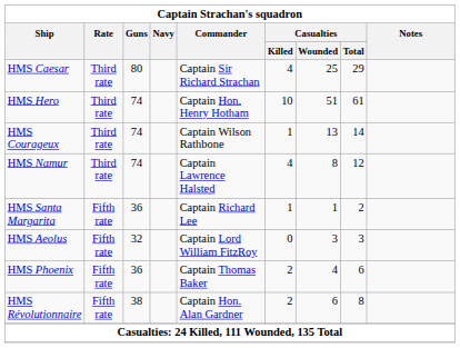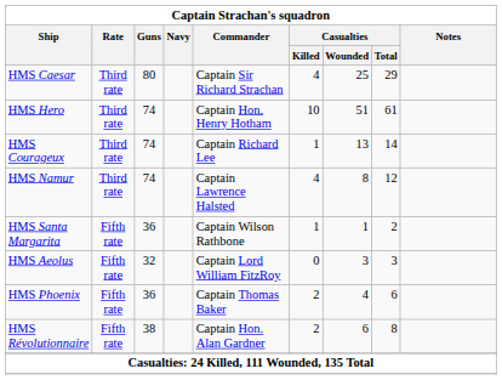 <table class="wikitable" width=100%>
 <tr valign="top">
 <th colspan="11" style="background: white">Captain Strachan's squadron</th>
 </tr>
 <tr valign="top"|- valign="top">
 <th width=10%; align= center rowspan=2><small> Ship </small></th>
 <th width=10%; align= center rowspan=2><small> Rate </small></th>
 <th width=5%; align= center rowspan=2><small> Guns </small></th>
 <th width=5%; align= center rowspan=2><small> Navy </small></th>
 <th width=25%; align= center rowspan=2><small> Commander </small></th>
 <th width=15%; align= center colspan=3><small>Casualties</small></th>
 <th width=30%; align= center rowspan=2><small>Notes</small></th>
 </tr>
 <tr valign="top">
 <th width=5%; align= center><small> Killed </small></th>
 <th width=5%; align= center><small> Wounded </small></th>
 <th width=5%; align= center><small> Total</small></th>
 </tr>
 <tr valign="top">
 <td align = left><a href='#'>HMS <em>Caesar</em></a></td>
 <td align = center><a href='#'>Third rate</a></td>
 <td align = center>80</td>
 <td align = center></td>
 <td align = left>Captain <a href='#'>Sir Richard Strachan</a></td>
 <td align = right>4</td>
 <td align = right>25</td>
 <td align = right>29</td>
 <td align = left></td>
 </tr>
 <tr valign="top">
 <td align = left><a href='#'>HMS <em>Hero</em></a></td>
 <td align = center><a href='#'>Third rate</a></td>
 <td align = center>74</td>
 <td align = center></td>
 <td align = left>Captain <a href='#'>Hon. Henry Hotham</a></td>
 <td align = right>10</td>
 <td align = right>51</td>
 <td align = right>61</td>
 <td align = left></td>
 </tr>
 <tr valign="top">
 <td align = left><a href='#'>HMS <em>Courageux</em></a></td>
 <td align = center><a href='#'>Third rate</a></td>
 <td align = center>74</td>
 <td align = center></td>
-<td align = left>Captain Wilson Rathbone</td>
+<td align = left>Captain <a href='#'>Richard Lee</a></td>
 <td align = right>1</td>
 <td align = right>13</td>
 <td align = right>14</td>
 <td align = left></td>
 </tr>
 <tr valign="top">
 <td align = left><a href='#'>HMS <em>Namur</em></a></td>
 <td align = center><a href='#'>Third rate</a></td>
 <td align = center>74</td>
 <td align = center></td>
 <td align = left>Captain <a href='#'>Lawrence Halsted</a></td>
 <td align = right>4</td>
 <td align = right>8</td>
 <td align = right>12</td>
 <td align = left></td>
 </tr>
 <tr valign="top">
 <td align = left><a href='#'>HMS <em>Santa Margarita</em></a></td>
 <td align = center><a href='#'>Fifth rate</a></td>
 <td align = center>36</td>
 <td align = center></td>
-<td align = left>Captain <a href='#'>Richard Lee</a></td>
+<td align = left>Captain Wilson Rathbone</td>
 <td align = right>1</td>
 <td align = right>1</td>
 <td align = right>2</td>
 <td align = left></td>
 </tr>
 <tr valign="top">
 <td align = left><a href='#'>HMS <em>Aeolus</em></a></td>
 <td align = center><a href='#'>Fifth rate</a></td>
 <td align = center>32</td>
 <td align = center></td>
 <td align = left>Captain <a href='#'>Lord William FitzRoy</a></td>
 <td align = right>0</td>
 <td align = right>3</td>
 <td align = right>3</td>
 <td align = left></td>
 </tr>
 <tr valign="top">
 <td align = left><a href='#'>HMS <em>Phoenix</em></a></td>
 <td align = center><a href='#'>Fifth rate</a></td>
 <td align = center>36</td>
 <td align = center></td>
 <td align = left>Captain <a href='#'>Thomas Baker</a></td>
 <td align = right>2</td>
 <td align = right>4</td>
 <td align = right>6</td>
 <td align = left></td>
 </tr>
 <tr valign="top">
 <td align = left><a href='#'>HMS <em>Révolutionnaire</em></a></td>
 <td align = center><a href='#'>Fifth rate</a></td>
 <td align = center>38</td>
 <td align = center></td>
 <td align = left>Captain <a href='#'>Hon. Alan Gardner</a></td>
 <td align = right>2</td>
 <td align = right>6</td>
 <td align = right>8</td>
 <td align = left></td>
 </tr>
 <tr>
 </tr>
 <tr valign="top">
 <th colspan="11" style="background: white">Casualties: 24 Killed, 111 Wounded, 135 Total</th>
 </tr>
 <tr valign="top">
 </tr>
 <tr>
 </tr>
 </table>
